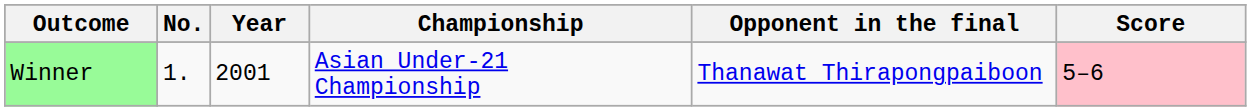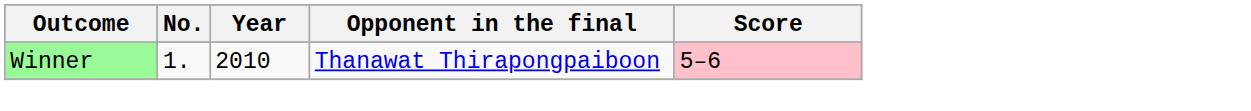 <table class="sortable wikitable">
 <tr>
 <th width="80">Outcome</th>
 <th width="20">No.</th>
 <th width="50">Year</th>
-<th width="210">Championship</th>
 <th width="200">Opponent in the final</th>
 <th width="100">Score</th>
 </tr>
 <tr>
 <td style="background:#98fb98;">Winner</td>
 <td>1.</td>
-<td>2001</td>
-<td><a href='#'>Asian Under-21 Championship</a></td>
+<td>2010</td>
 <td> <a href='#'>Thanawat Thirapongpaiboon</a></td>
 <td style="background: pink;">5–6</td>
 </tr>
 </table>
